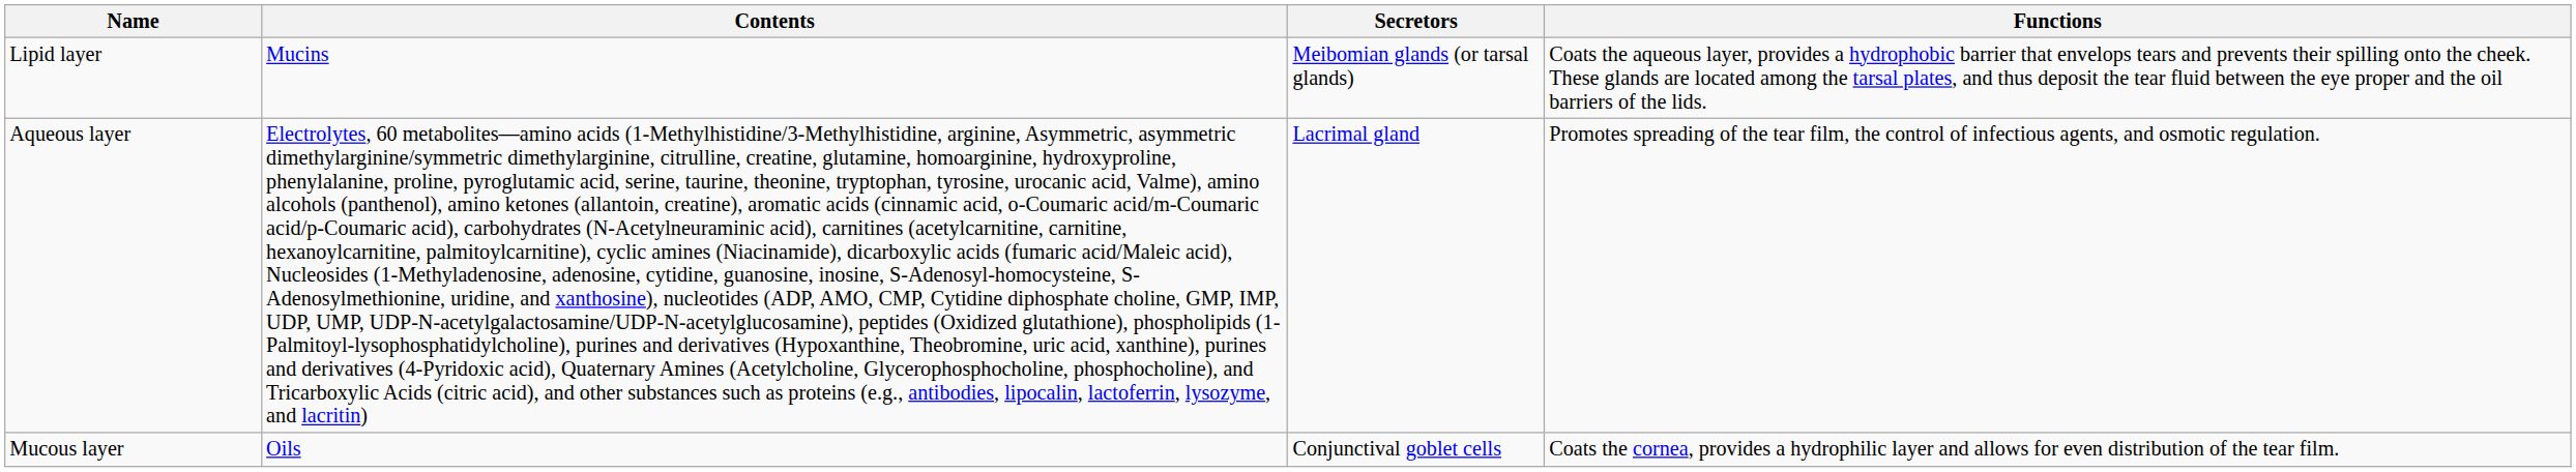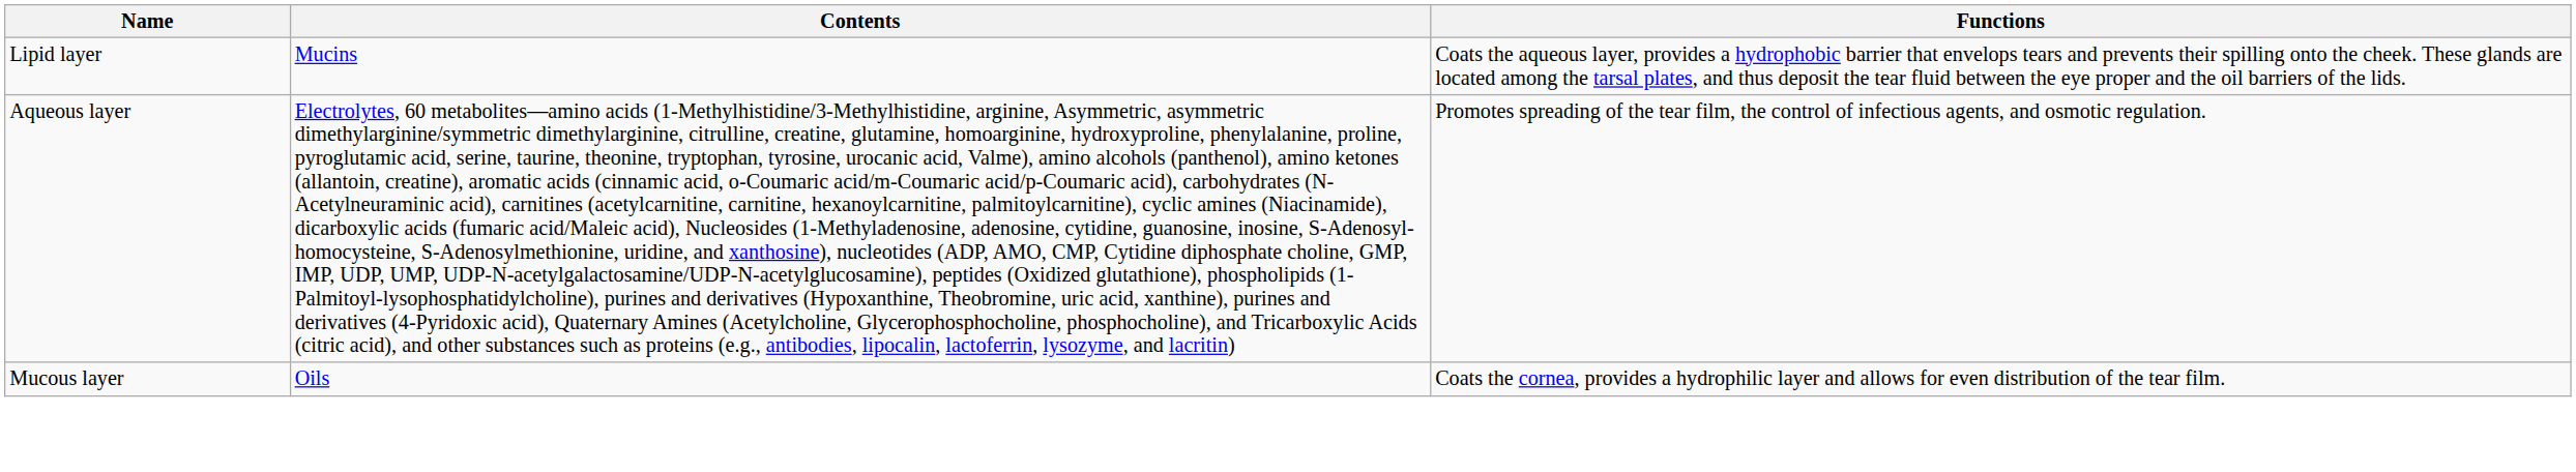 <table class="wikitable">
 <tr>
 <th style="width: 10%;">Name</th>
 <th style="width: 40%;">Contents</th>
-<th style="width: 10%;">Secretors</th>
 <th style="width: 40%;">Functions</th>
 </tr>
 <tr style="vertical-align: top;">
 <td>Lipid layer</td>
 <td><a href='#'>Mucins</a></td>
-<td><a href='#'>Meibomian glands</a> (or tarsal glands)</td>
 <td>Coats the aqueous layer, provides a <a href='#'>hydrophobic</a> barrier that envelops tears and prevents their spilling onto the cheek. These glands are located among the <a href='#'>tarsal plates</a>, and thus deposit the tear fluid between the eye proper and the oil barriers of the lids.</td>
 </tr>
 <tr style="vertical-align: top;">
 <td>Aqueous layer</td>
 <td><a href='#'>Electrolytes</a>, 60 metabolites—amino acids (1-Methylhistidine/3-Methylhistidine, arginine, Asymmetric, asymmetric dimethylarginine/symmetric dimethylarginine, citrulline, creatine, glutamine, homoarginine, hydroxyproline, phenylalanine, proline, pyroglutamic acid, serine, taurine, theonine, tryptophan, tyrosine, urocanic acid, Valme), amino alcohols (panthenol), amino ketones (allantoin, creatine), aromatic acids (cinnamic acid, o-Coumaric acid/m-Coumaric acid/p-Coumaric acid), carbohydrates (N-Acetylneuraminic acid), carnitines (acetylcarnitine, carnitine, hexanoylcarnitine, palmitoylcarnitine), cyclic amines (Niacinamide), dicarboxylic acids (fumaric acid/Maleic acid), Nucleosides (1-Methyladenosine, adenosine, cytidine, guanosine, inosine, S-Adenosyl-homocysteine, S-Adenosylmethionine, uridine, and <a href='#'>xanthosine</a>), nucleotides (ADP, AMO, CMP, Cytidine diphosphate choline, GMP, IMP, UDP, UMP, UDP-N-acetylgalactosamine/UDP-N-acetylglucosamine), peptides (Oxidized glutathione), phospholipids (1-Palmitoyl-lysophosphatidylcholine), purines and derivatives (Hypoxanthine, Theobromine, uric acid, xanthine), purines and derivatives (4-Pyridoxic acid), Quaternary Amines (Acetylcholine, Glycerophosphocholine, phosphocholine), and Tricarboxylic Acids (citric acid), and other substances such as proteins (e.g., <a href='#'>antibodies</a>, <a href='#'>lipocalin</a>, <a href='#'>lactoferrin</a>, <a href='#'>lysozyme</a>, and <a href='#'>lacritin</a>)</td>
-<td><a href='#'>Lacrimal gland</a></td>
 <td>Promotes spreading of the tear film, the control of infectious agents, and osmotic regulation.</td>
 </tr>
 <tr style="vertical-align: top;">
 <td>Mucous layer</td>
 <td><a href='#'>Oils</a></td>
-<td>Conjunctival <a href='#'>goblet cells</a></td>
 <td>Coats the <a href='#'>cornea</a>, provides a hydrophilic layer and allows for even distribution of the tear film.</td>
 </tr>
 </table>
